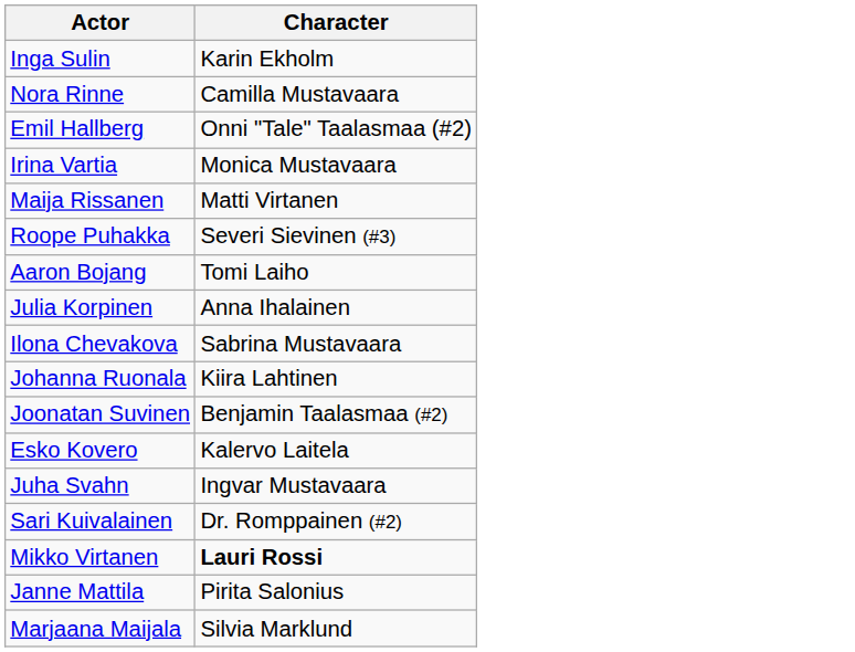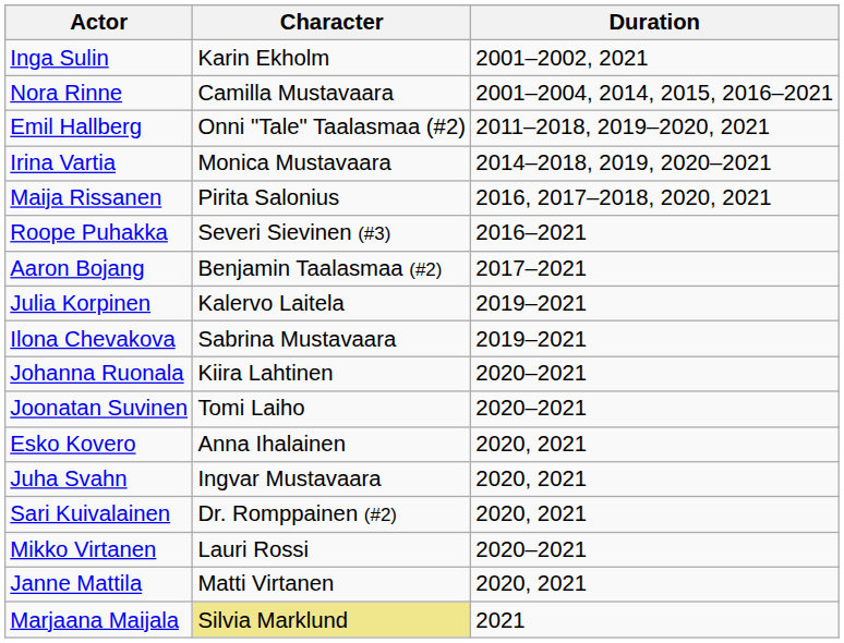 <table class="wikitable" sortable>
 <tr bgcolor="#CCCCCC">
 <th>Actor</th>
 <th>Character</th>
+<th>Duration</th>
 </tr>
 <tr>
 <td><a href='#'>Inga Sulin</a></td>
 <td>Karin Ekholm</td>
+<td>2001–2002, 2021</td>
 </tr>
 <tr>
 <td><a href='#'>Nora Rinne</a></td>
 <td>Camilla Mustavaara</td>
+<td>2001–2004, 2014, 2015, 2016–2021</td>
 </tr>
 <tr>
 <td><a href='#'>Emil Hallberg</a></td>
 <td>Onni "Tale" Taalasmaa (#2)</td>
+<td>2011–2018, 2019–2020, 2021</td>
 </tr>
 <tr>
 <td><a href='#'>Irina Vartia</a></td>
 <td>Monica Mustavaara</td>
+<td>2014–2018, 2019, 2020–2021</td>
 </tr>
 <tr>
 <td><a href='#'>Maija Rissanen</a></td>
-<td>Matti Virtanen</td>
+<td>Pirita Salonius</td>
+<td>2016, 2017–2018, 2020, 2021</td>
 </tr>
 <tr>
 <td><a href='#'>Roope Puhakka</a></td>
 <td>Severi Sievinen <small>(#3)</small></td>
+<td>2016–2021</td>
 </tr>
 <tr>
 <td><a href='#'>Aaron Bojang</a></td>
-<td>Tomi Laiho</td>
+<td>Benjamin Taalasmaa <small>(#2)</small></td>
+<td>2017–2021</td>
 </tr>
 <tr>
 <td><a href='#'>Julia Korpinen</a></td>
-<td>Anna Ihalainen</td>
+<td>Kalervo Laitela</td>
+<td>2019–2021</td>
 </tr>
 <tr>
 <td><a href='#'>Ilona Chevakova</a></td>
 <td>Sabrina Mustavaara</td>
+<td>2019–2021</td>
 </tr>
 <tr>
 <td><a href='#'>Johanna Ruonala</a></td>
 <td>Kiira Lahtinen</td>
+<td>2020–2021</td>
 </tr>
 <tr>
 <td><a href='#'>Joonatan Suvinen</a></td>
-<td>Benjamin Taalasmaa <small>(#2)</small></td>
+<td>Tomi Laiho</td>
+<td>2020–2021</td>
 </tr>
 <tr>
 <td><a href='#'>Esko Kovero</a></td>
-<td>Kalervo Laitela</td>
+<td>Anna Ihalainen</td>
+<td>2020, 2021</td>
 </tr>
 <tr>
 <td><a href='#'>Juha Svahn</a></td>
 <td>Ingvar Mustavaara</td>
+<td>2020, 2021</td>
 </tr>
 <tr>
 <td><a href='#'>Sari Kuivalainen</a></td>
 <td>Dr. Romppainen <small>(#2)</small></td>
+<td>2020, 2021</td>
 </tr>
 <tr>
 <td><a href='#'>Mikko Virtanen</a></td>
-<td><strong>Lauri Rossi</strong></td>
+<td>Lauri Rossi</td>
+<td>2020–2021</td>
 </tr>
 <tr>
 <td><a href='#'>Janne Mattila</a></td>
-<td>Pirita Salonius</td>
+<td>Matti Virtanen</td>
+<td>2020, 2021</td>
 </tr>
 <tr>
 <td><a href='#'>Marjaana Maijala</a></td>
-<td>Silvia Marklund</td>
+<td style="background: khaki;">Silvia Marklund</td>
+<td>2021</td>
 </tr>
 </table>
